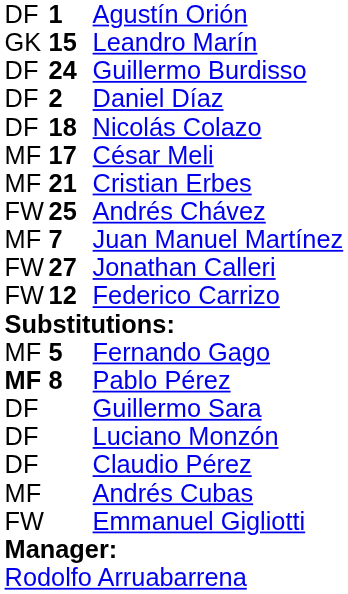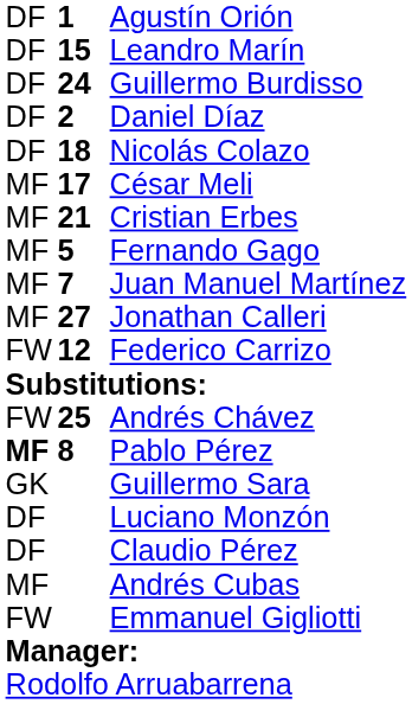 <table style="font-size:90%; margin:0.2em auto;" cellspacing="0" cellpadding="0">
 <tr>
 <th width="25"></th>
 <th width="25"></th>
 </tr>
 <tr>
 <td>DF</td>
 <td><strong>1</strong></td>
 <td> <a href='#'>Agustín Orión</a></td>
 <td></td>
 <td></td>
 </tr>
 <tr>
-<td>GK</td>
+<td>DF</td>
 <td><strong>15</strong></td>
 <td> <a href='#'>Leandro Marín</a></td>
 </tr>
 <tr>
 <td>DF</td>
 <td><strong>24</strong></td>
 <td> <a href='#'>Guillermo Burdisso</a></td>
 </tr>
 <tr>
 <td>DF</td>
 <td><strong>2</strong></td>
 <td> <a href='#'>Daniel Díaz</a></td>
 </tr>
 <tr>
 <td>DF</td>
 <td><strong>18</strong></td>
 <td> <a href='#'>Nicolás Colazo</a></td>
 </tr>
 <tr>
 <td>MF</td>
 <td><strong>17</strong></td>
 <td> <a href='#'>César Meli</a></td>
 </tr>
 <tr>
 <td>MF</td>
 <td><strong>21</strong></td>
 <td> <a href='#'>Cristian Erbes</a></td>
 </tr>
 <tr>
-<td>FW</td>
-<td><strong>25</strong></td>
-<td> <a href='#'>Andrés Chávez</a></td>
+<td>MF</td>
+<td><strong>5</strong></td>
+<td> <a href='#'>Fernando Gago</a></td>
 <td></td>
-<td> </td>
+<td></td>
 </tr>
 <tr>
 <td>MF</td>
 <td><strong>7</strong></td>
 <td> <a href='#'>Juan Manuel Martínez</a></td>
 <td></td>
 <td></td>
 </tr>
 <tr>
-<td>FW</td>
+<td>MF</td>
 <td><strong>27</strong></td>
 <td> <a href='#'>Jonathan Calleri</a></td>
 </tr>
 <tr>
 <td>FW</td>
 <td><strong>12</strong></td>
 <td> <a href='#'>Federico Carrizo</a></td>
 <td></td>
 <td></td>
 </tr>
 <tr>
 <td colspan=3><strong>Substitutions:</strong></td>
 </tr>
 <tr>
-<td>MF</td>
-<td><strong>5</strong></td>
-<td> <a href='#'>Fernando Gago</a></td>
+<td>FW</td>
+<td><strong>25</strong></td>
+<td> <a href='#'>Andrés Chávez</a></td>
 <td></td>
-<td></td>
+<td> </td>
 </tr>
 <tr>
 <td><strong>MF</strong></td>
 <td><strong>8</strong></td>
 <td> <a href='#'>Pablo Pérez</a></td>
 <td></td>
 <td></td>
 </tr>
 <tr>
-<td>DF</td>
+<td>GK</td>
 <td></td>
 <td> <a href='#'>Guillermo Sara</a></td>
 </tr>
 <tr>
 <td>DF</td>
 <td></td>
 <td> <a href='#'>Luciano Monzón</a></td>
 </tr>
 <tr>
 <td>DF</td>
 <td></td>
 <td> <a href='#'>Claudio Pérez</a></td>
 </tr>
 <tr>
 <td>MF</td>
 <td></td>
 <td> <a href='#'>Andrés Cubas</a></td>
 </tr>
 <tr>
 <td>FW</td>
 <td></td>
 <td> <a href='#'>Emmanuel Gigliotti</a></td>
 </tr>
 <tr>
 <td colspan=3><strong>Manager:</strong></td>
 </tr>
 <tr>
 <td colspan=4> <a href='#'>Rodolfo Arruabarrena</a></td>
 </tr>
 <tr>
 </tr>
 </table>
